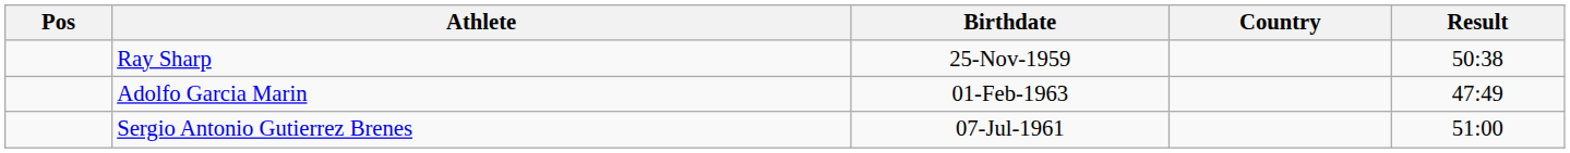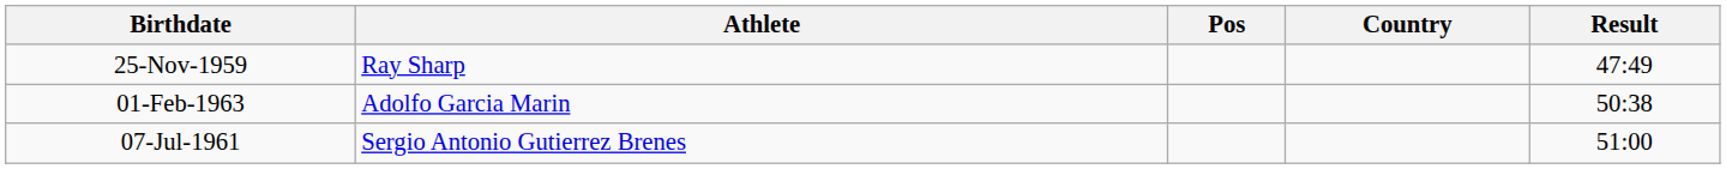 <table class="wikitable"  style="text-align:center; width:70%;">
 <tr>
+<th>Birthdate</th>
+<th>Athlete</th>
 <th>Pos</th>
-<th>Athlete</th>
-<th>Birthdate</th>
 <th>Country</th>
 <th>Result</th>
 </tr>
 <tr>
+<td>25-Nov-1959</td>
+<td align=left><a href='#'>Ray Sharp</a></td>
 <td align=center></td>
-<td align=left><a href='#'>Ray Sharp</a></td>
-<td>25-Nov-1959</td>
+<td align=left></td>
+<td>47:49</td>
+</tr>
+<tr>
+<td>01-Feb-1963</td>
+<td align=left><a href='#'>Adolfo Garcia Marin</a></td>
+<td align=center></td>
 <td align=left></td>
 <td>50:38</td>
 </tr>
 <tr>
+<td>07-Jul-1961</td>
+<td align=left><a href='#'>Sergio Antonio Gutierrez Brenes</a></td>
 <td align=center></td>
-<td align=left><a href='#'>Adolfo Garcia Marin</a></td>
-<td>01-Feb-1963</td>
-<td align=left></td>
-<td>47:49</td>
-</tr>
-<tr>
-<td align=center></td>
-<td align=left><a href='#'>Sergio Antonio Gutierrez Brenes</a></td>
-<td>07-Jul-1961</td>
 <td align=left></td>
 <td>51:00</td>
 </tr>
 </table>
